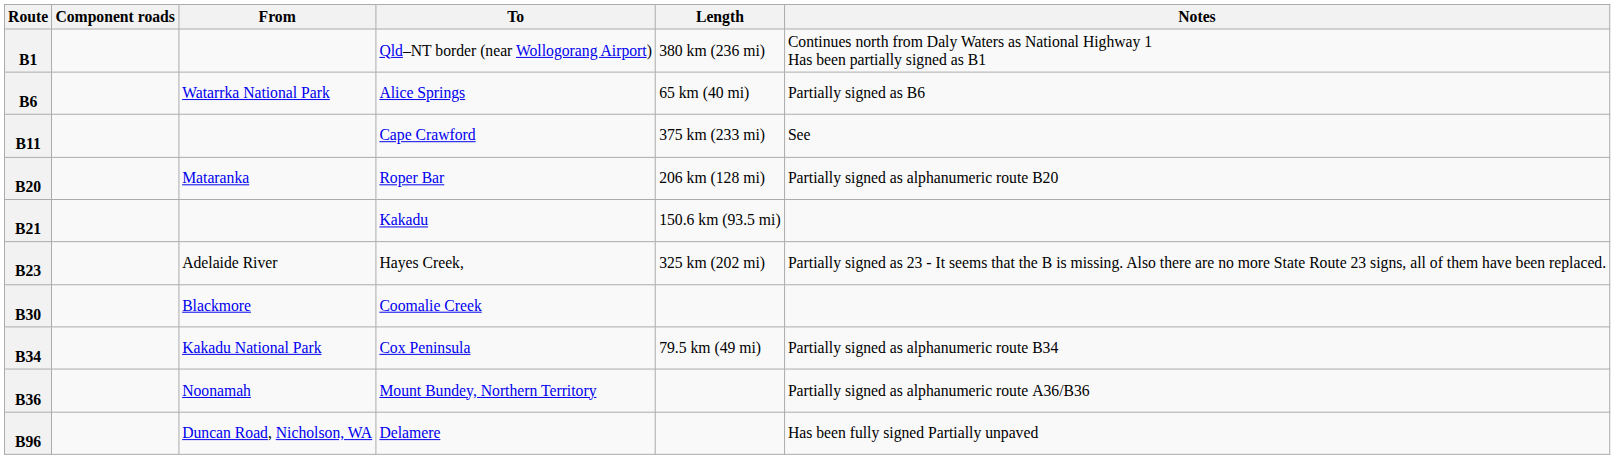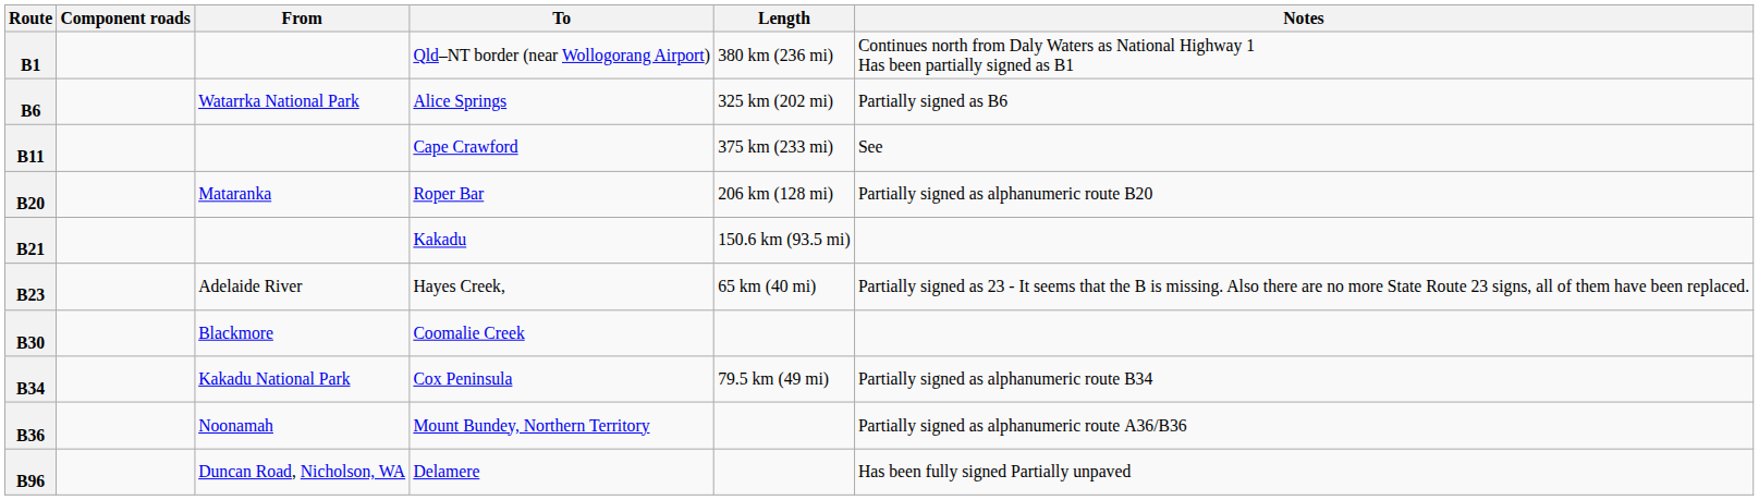 <table class="wikitable">
 <tr>
 <th scope="col">Route</th>
 <th scope="col">Component roads</th>
 <th scope="col">From</th>
 <th scope="col">To</th>
 <th scope="col">Length</th>
 <th scope="col">Notes</th>
 </tr>
 <tr>
 <th><br>B1</th>
 <td></td>
 <td></td>
 <td><a href='#'>Qld</a>–NT border (near <a href='#'>Wollogorang Airport</a>)</td>
 <td>380 km (236 mi)</td>
 <td>Continues north from Daly Waters as National Highway 1<br>Has been partially signed as B1</td>
 </tr>
 <tr>
 <th><br>B6</th>
 <td></td>
 <td><a href='#'>Watarrka National Park</a></td>
 <td><a href='#'>Alice Springs</a></td>
-<td>65 km (40 mi)</td>
+<td>325 km (202 mi)</td>
 <td>Partially signed as B6</td>
 </tr>
 <tr>
 <th><br>B11</th>
 <td></td>
 <td></td>
 <td><a href='#'>Cape Crawford</a></td>
 <td>375 km (233 mi)</td>
 <td>See </td>
 </tr>
 <tr>
 <th><br>B20</th>
 <td></td>
 <td><a href='#'>Mataranka</a></td>
 <td><a href='#'>Roper Bar</a></td>
 <td>206 km (128 mi)</td>
 <td>Partially signed as alphanumeric route B20</td>
 </tr>
 <tr>
 <th><br>B21</th>
 <td></td>
 <td></td>
 <td><a href='#'>Kakadu</a></td>
 <td>150.6 km (93.5 mi)</td>
 <td></td>
 </tr>
 <tr>
 <th><br>B23</th>
 <td></td>
 <td>Adelaide River</td>
 <td>Hayes Creek, </td>
-<td>325 km (202 mi)</td>
+<td>65 km (40 mi)</td>
 <td>Partially signed as 23 - It seems that the B is missing. Also there are no more State Route 23 signs, all of them have been replaced.</td>
 </tr>
 <tr>
 <th><br>B30</th>
 <td></td>
 <td><a href='#'>Blackmore</a></td>
 <td><a href='#'>Coomalie Creek</a></td>
 <td></td>
 <td></td>
 </tr>
 <tr>
 <th><br>B34</th>
 <td></td>
 <td><a href='#'>Kakadu National Park</a></td>
 <td><a href='#'>Cox Peninsula</a></td>
 <td>79.5 km (49 mi)</td>
 <td>Partially signed as alphanumeric route B34</td>
 </tr>
 <tr>
 <th><br>B36</th>
 <td></td>
 <td><a href='#'>Noonamah</a></td>
 <td><a href='#'>Mount Bundey, Northern Territory</a></td>
 <td></td>
 <td>Partially signed as alphanumeric route A36/B36</td>
 </tr>
 <tr>
 <th><br>B96</th>
 <td></td>
 <td><a href='#'>Duncan Road</a>, <a href='#'>Nicholson, WA</a></td>
 <td><a href='#'>Delamere</a></td>
 <td></td>
 <td>Has been fully signed Partially unpaved</td>
 </tr>
 </table>
